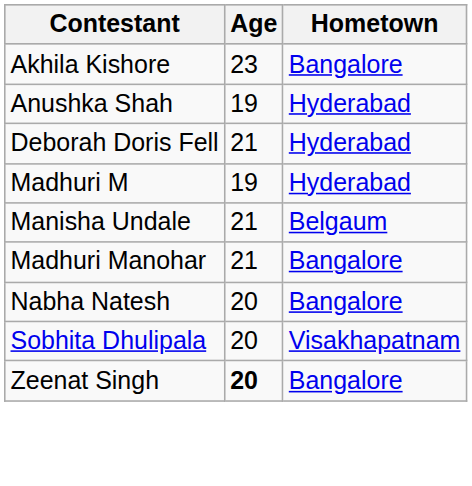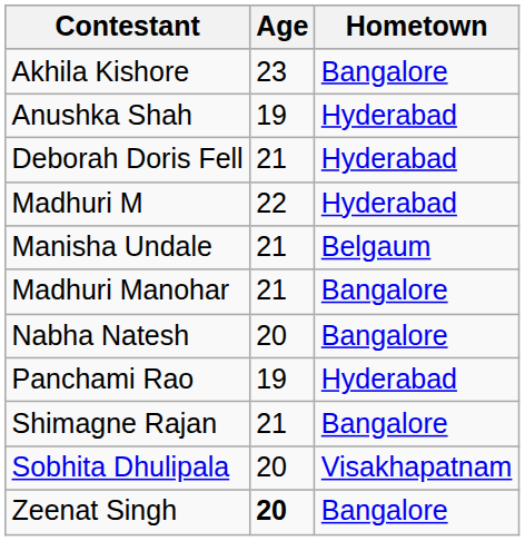 <table class="sortable wikitable">
 <tr style="background:#ccc;">
 <th>Contestant</th>
 <th>Age</th>
 <th>Hometown</th>
 </tr>
 <tr>
 <td>Akhila Kishore</td>
 <td>23</td>
 <td><a href='#'>Bangalore</a></td>
 </tr>
 <tr>
 <td>Anushka Shah</td>
 <td>19</td>
 <td><a href='#'>Hyderabad</a></td>
 </tr>
 <tr>
 <td>Deborah Doris Fell</td>
 <td>21</td>
 <td><a href='#'>Hyderabad</a></td>
 </tr>
 <tr>
 <td>Madhuri M</td>
-<td>19</td>
+<td>22</td>
 <td><a href='#'>Hyderabad</a></td>
 </tr>
 <tr>
 <td>Manisha Undale</td>
 <td>21</td>
 <td><a href='#'>Belgaum</a></td>
 </tr>
 <tr>
 <td>Madhuri Manohar</td>
 <td>21</td>
 <td><a href='#'>Bangalore</a></td>
 </tr>
 <tr>
 <td>Nabha Natesh</td>
 <td>20</td>
 <td><a href='#'>Bangalore</a></td>
 </tr>
 <tr>
+<td>Panchami Rao</td>
+<td>19</td>
+<td><a href='#'>Hyderabad</a></td>
+</tr>
+<tr>
+<td>Shimagne Rajan</td>
+<td>21</td>
+<td><a href='#'>Bangalore</a></td>
+</tr>
+<tr>
 <td><a href='#'>Sobhita Dhulipala</a></td>
 <td>20</td>
 <td><a href='#'>Visakhapatnam</a></td>
 </tr>
 <tr>
 <td>Zeenat Singh</td>
 <td><strong>20</strong></td>
 <td><a href='#'>Bangalore</a></td>
 </tr>
 </table>
